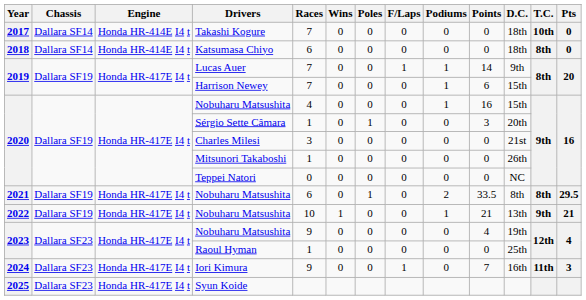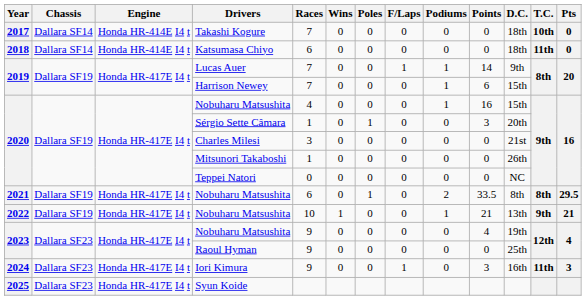 <table class="wikitable" style="text-align:center; font-size:85%">
 <tr>
 <th>Year</th>
 <th>Chassis</th>
 <th>Engine</th>
 <th>Drivers</th>
 <th>Races</th>
 <th>Wins</th>
 <th>Poles</th>
 <th>F/Laps</th>
 <th>Podiums</th>
 <th>Points</th>
 <th>D.C.</th>
 <th>T.C.</th>
 <th>Pts</th>
 </tr>
 <tr>
 <th><a href='#'>2017</a></th>
 <td><a href='#'>Dallara SF14</a></td>
 <td><a href='#'>Honda HR-414E</a> <a href='#'>I4</a> <a href='#'>t</a></td>
 <td align="left"> <a href='#'>Takashi Kogure</a></td>
 <td>7</td>
 <td>0</td>
 <td>0</td>
 <td>0</td>
 <td>0</td>
 <td>0</td>
 <td>18th</td>
 <th>10th</th>
 <th>0</th>
 </tr>
 <tr>
 <th><a href='#'>2018</a></th>
 <td><a href='#'>Dallara SF14</a></td>
 <td><a href='#'>Honda HR-414E</a> <a href='#'>I4</a> <a href='#'>t</a></td>
 <td align="left"> <a href='#'>Katsumasa Chiyo</a></td>
 <td>6</td>
 <td>0</td>
 <td>0</td>
 <td>0</td>
 <td>0</td>
 <td>0</td>
 <td>18th</td>
-<th>8th</th>
+<th>11th</th>
 <th>0</th>
 </tr>
 <tr>
 <th rowspan="2"><a href='#'>2019</a></th>
 <td rowspan="2"><a href='#'>Dallara SF19</a></td>
 <td rowspan="2"><a href='#'>Honda HR-417E</a> <a href='#'>I4</a> <a href='#'>t</a></td>
 <td align="left"> <a href='#'>Lucas Auer</a></td>
 <td>7</td>
 <td>0</td>
 <td>0</td>
 <td>1</td>
 <td>1</td>
 <td>14</td>
 <td>9th</td>
 <th rowspan="2">8th</th>
 <th rowspan="2">20</th>
 </tr>
 <tr>
 <td align=left> <a href='#'>Harrison Newey</a></td>
 <td>7</td>
 <td>0</td>
 <td>0</td>
 <td>0</td>
 <td>1</td>
 <td>6</td>
 <td>15th</td>
 </tr>
 <tr>
 <th rowspan="5"><a href='#'>2020</a></th>
 <td rowspan="5"><a href='#'>Dallara SF19</a></td>
 <td rowspan="5"><a href='#'>Honda HR-417E</a> <a href='#'>I4</a> <a href='#'>t</a></td>
 <td align="left" nowrap> <a href='#'>Nobuharu Matsushita</a></td>
 <td>4</td>
 <td>0</td>
 <td>0</td>
 <td>0</td>
 <td>1</td>
 <td>16</td>
 <td>15th</td>
 <th rowspan="5">9th</th>
 <th rowspan="5">16</th>
 </tr>
 <tr>
 <td align=left> <a href='#'>Sérgio Sette Câmara</a></td>
 <td>1</td>
 <td>0</td>
 <td>1</td>
 <td>0</td>
 <td>0</td>
 <td>3</td>
 <td>20th</td>
 </tr>
 <tr>
 <td align=left> <a href='#'>Charles Milesi</a></td>
 <td>3</td>
 <td>0</td>
 <td>0</td>
 <td>0</td>
 <td>0</td>
 <td>0</td>
 <td>21st</td>
 </tr>
 <tr>
 <td align=left> <a href='#'>Mitsunori Takaboshi</a></td>
 <td>1</td>
 <td>0</td>
 <td>0</td>
 <td>0</td>
 <td>0</td>
 <td>0</td>
 <td>26th</td>
 </tr>
 <tr>
 <td align=left> <a href='#'>Teppei Natori</a></td>
 <td>0</td>
 <td>0</td>
 <td>0</td>
 <td>0</td>
 <td>0</td>
 <td>0</td>
 <td>NC</td>
 </tr>
 <tr>
 <th><a href='#'>2021</a></th>
 <td><a href='#'>Dallara SF19</a></td>
 <td><a href='#'>Honda HR-417E</a> <a href='#'>I4</a> <a href='#'>t</a></td>
 <td align="left"> <a href='#'>Nobuharu Matsushita</a></td>
 <td>6</td>
 <td>0</td>
 <td>1</td>
 <td>0</td>
 <td>2</td>
 <td>33.5</td>
 <td>8th</td>
 <th>8th</th>
 <th>29.5</th>
 </tr>
 <tr>
 <th><a href='#'>2022</a></th>
 <td><a href='#'>Dallara SF19</a></td>
 <td><a href='#'>Honda HR-417E</a> <a href='#'>I4</a> <a href='#'>t</a></td>
 <td align="left"> <a href='#'>Nobuharu Matsushita</a></td>
 <td>10</td>
 <td>1</td>
 <td>0</td>
 <td>0</td>
 <td>1</td>
 <td>21</td>
 <td>13th</td>
 <th>9th</th>
 <th>21</th>
 </tr>
 <tr>
 <th rowspan="2"><a href='#'>2023</a></th>
 <td rowspan="2"><a href='#'>Dallara SF23</a></td>
 <td rowspan="2"><a href='#'>Honda HR-417E</a> <a href='#'>I4</a> <a href='#'>t</a></td>
 <td align="left"> <a href='#'>Nobuharu Matsushita</a></td>
 <td>9</td>
 <td>0</td>
 <td>0</td>
 <td>0</td>
 <td>0</td>
 <td>4</td>
 <td>19th</td>
 <th rowspan="2">12th</th>
 <th rowspan="2">4</th>
 </tr>
 <tr>
 <td align=left> <a href='#'>Raoul Hyman</a></td>
-<td>1</td>
+<td>9</td>
 <td>0</td>
 <td>0</td>
 <td>0</td>
 <td>0</td>
 <td>0</td>
 <td>25th</td>
 </tr>
 <tr>
 <th><a href='#'>2024</a></th>
 <td><a href='#'>Dallara SF23</a></td>
 <td><a href='#'>Honda HR-417E</a> <a href='#'>I4</a> <a href='#'>t</a></td>
 <td align=left> <a href='#'>Iori Kimura</a></td>
 <td>9</td>
 <td>0</td>
 <td>0</td>
 <td>1</td>
 <td>0</td>
-<td>7</td>
+<td>3</td>
 <td>16th</td>
 <th>11th</th>
 <th>3</th>
 </tr>
 <tr>
 <th><a href='#'>2025</a></th>
 <td><a href='#'>Dallara SF23</a></td>
 <td><a href='#'>Honda HR-417E</a> <a href='#'>I4</a> <a href='#'>t</a></td>
 <td align=left> <a href='#'>Syun Koide</a></td>
 <td></td>
 <td></td>
 <td></td>
 <td></td>
 <td></td>
 <td></td>
 <td></td>
 <th></th>
 <th></th>
 </tr>
 </table>
